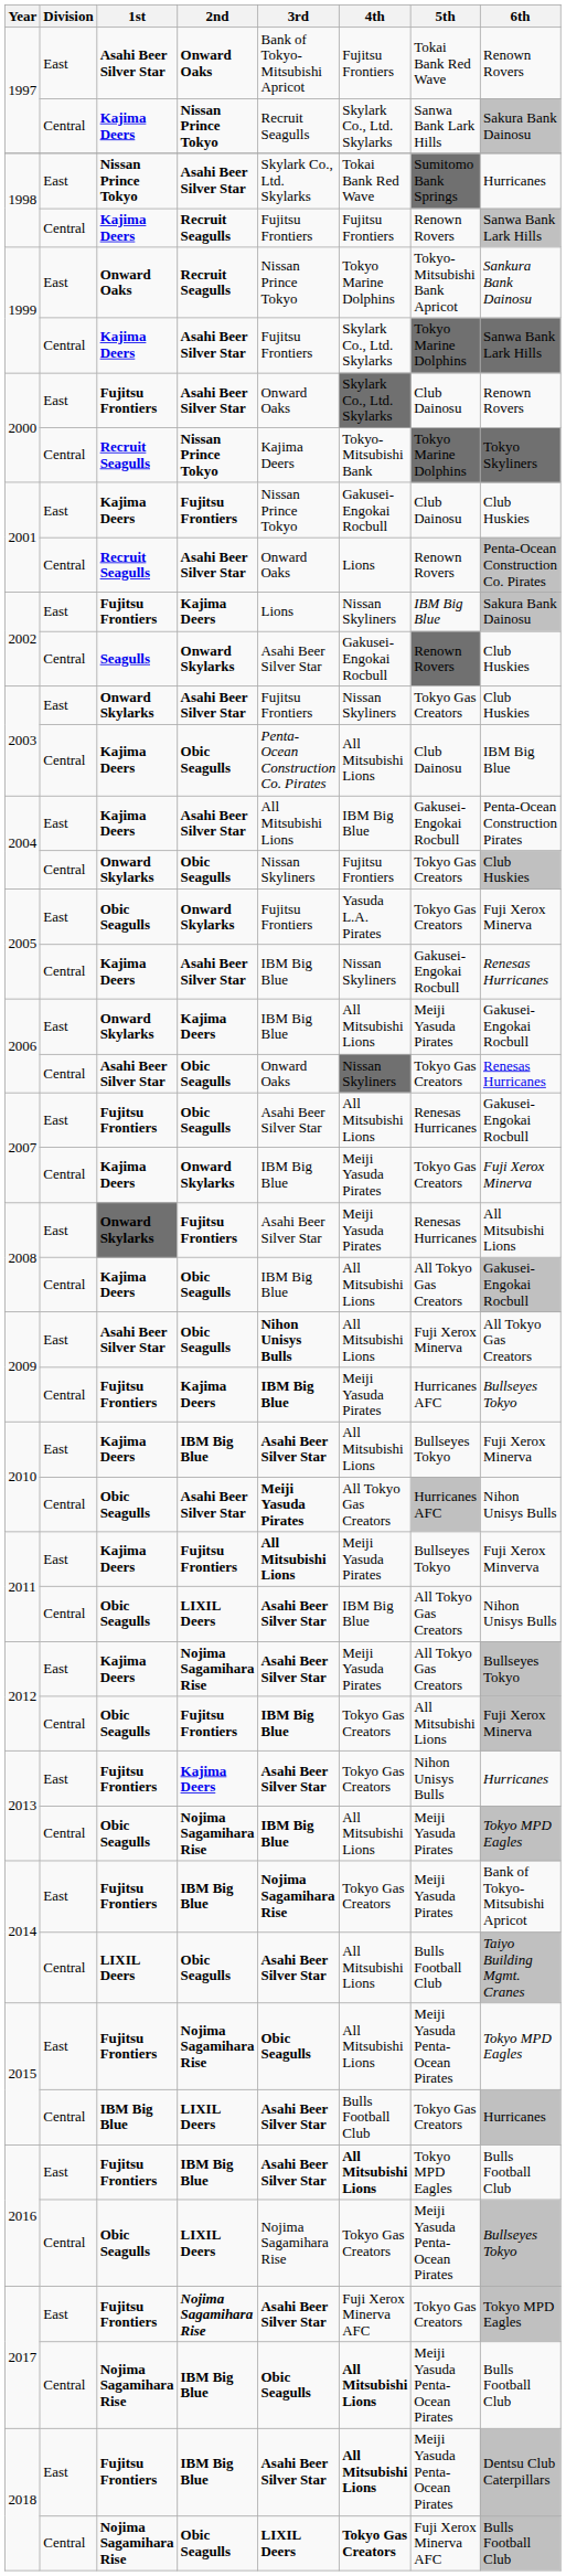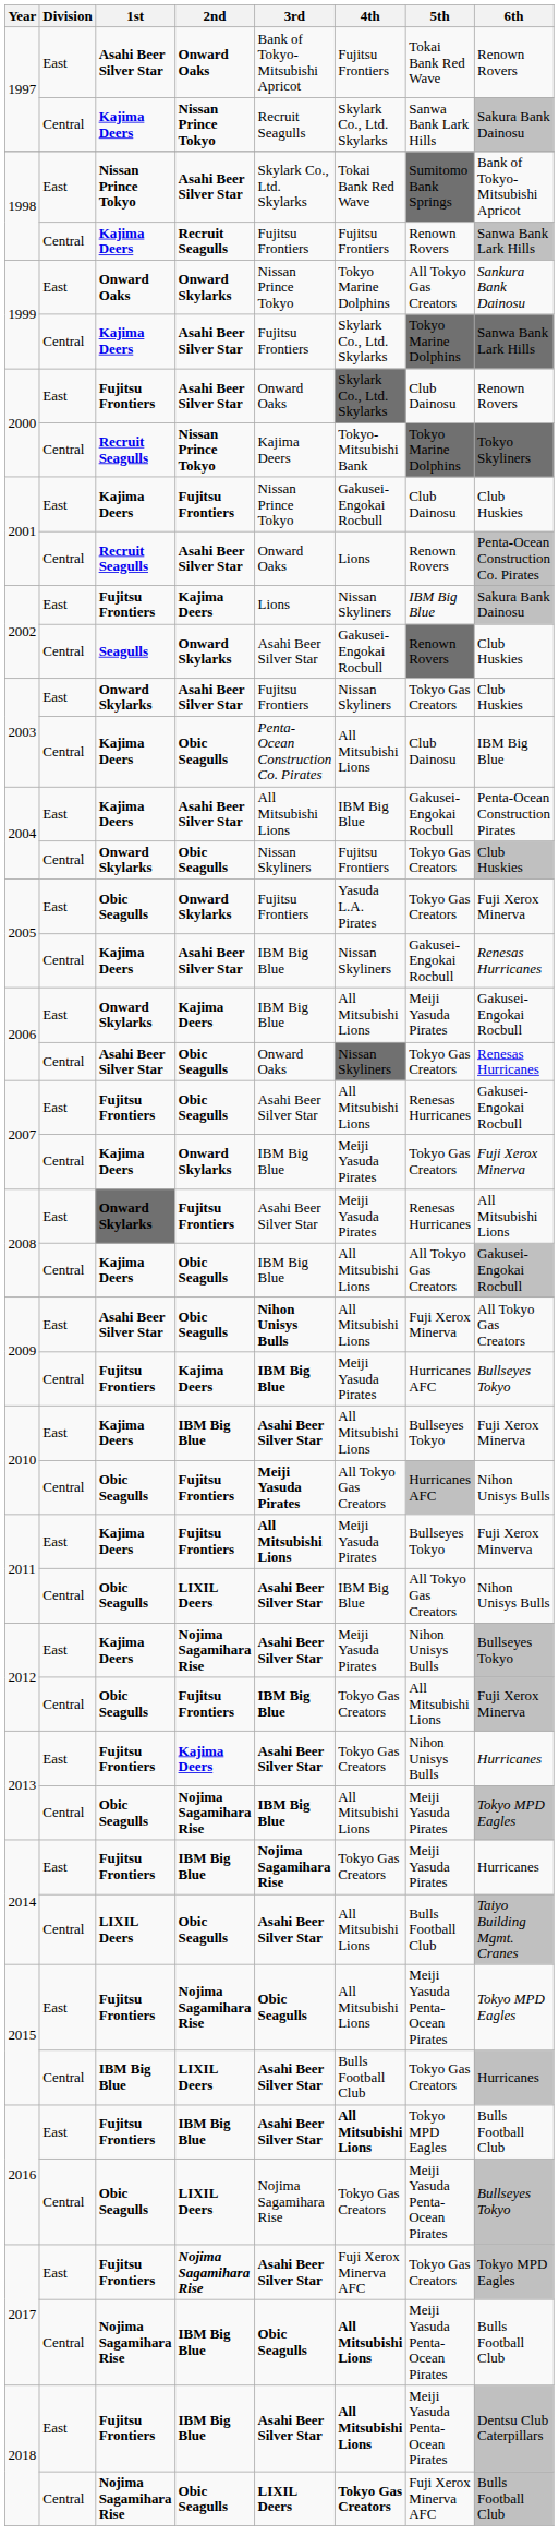 <table class="wikitable" style="text-align:left;width:95%;">
 <tr>
 <th>Year</th>
 <th>Division</th>
 <th>1st</th>
 <th>2nd</th>
 <th>3rd</th>
 <th>4th</th>
 <th>5th</th>
 <th>6th</th>
 </tr>
 <tr>
 <td rowspan="2">1997</td>
 <td>East</td>
 <td><strong>Asahi Beer Silver Star</strong></td>
 <td><strong>Onward Oaks</strong></td>
 <td>Bank of Tokyo-Mitsubishi Apricot</td>
 <td>Fujitsu Frontiers</td>
 <td>Tokai Bank Red Wave</td>
 <td>Renown Rovers</td>
 </tr>
 <tr>
 <td>Central</td>
 <td><strong><a href='#'>Kajima Deers</a></strong></td>
 <td><strong>Nissan Prince Tokyo</strong></td>
 <td>Recruit Seagulls</td>
 <td>Skylark Co., Ltd. Skylarks</td>
 <td>Sanwa Bank Lark Hills</td>
 <td style="background-color:#C0C0C0">Sakura Bank Dainosu</td>
 </tr>
 <tr>
 </tr>
 <tr>
 <td rowspan="2">1998</td>
 <td>East</td>
 <td><strong>Nissan Prince Tokyo</strong></td>
 <td><strong>Asahi Beer Silver Star</strong></td>
 <td>Skylark Co., Ltd. Skylarks</td>
 <td>Tokai Bank Red Wave</td>
 <td style="background-color:#707070">Sumitomo Bank Springs</td>
-<td>Hurricanes</td>
+<td>Bank of Tokyo-Mitsubishi Apricot</td>
 </tr>
 <tr>
 <td>Central</td>
 <td><strong><a href='#'>Kajima Deers</a></strong></td>
 <td><strong>Recruit Seagulls</strong></td>
 <td>Fujitsu Frontiers</td>
 <td>Fujitsu Frontiers</td>
 <td>Renown Rovers</td>
 <td style="background-color:#C0C0C0">Sanwa Bank Lark Hills</td>
 </tr>
 <tr>
 <td rowspan="2">1999</td>
 <td>East</td>
 <td><strong>Onward Oaks</strong></td>
-<td><strong>Recruit Seagulls</strong></td>
+<td><strong>Onward Skylarks</strong></td>
 <td>Nissan Prince Tokyo</td>
 <td>Tokyo Marine Dolphins</td>
-<td>Tokyo-Mitsubishi Bank Apricot</td>
+<td>All Tokyo Gas Creators</td>
 <td><em>Sankura Bank Dainosu</em></td>
 </tr>
 <tr>
 <td>Central</td>
 <td><strong><a href='#'>Kajima Deers</a></strong></td>
 <td><strong>Asahi Beer Silver Star</strong></td>
 <td>Fujitsu Frontiers</td>
 <td>Skylark Co., Ltd. Skylarks</td>
 <td style="background-color:#707070">Tokyo Marine Dolphins</td>
 <td style="background-color:#707070">Sanwa Bank Lark Hills</td>
 </tr>
 <tr>
 <td rowspan="2">2000</td>
 <td>East</td>
 <td><strong>Fujitsu Frontiers</strong></td>
 <td><strong>Asahi Beer Silver Star</strong></td>
 <td>Onward Oaks</td>
 <td style="background-color:#707070">Skylark Co., Ltd. Skylarks</td>
 <td>Club Dainosu</td>
 <td>Renown Rovers</td>
 </tr>
 <tr>
 <td>Central</td>
 <td><strong><a href='#'>Recruit Seagulls</a></strong></td>
 <td><strong>Nissan Prince Tokyo</strong></td>
 <td>Kajima Deers</td>
 <td>Tokyo-Mitsubishi Bank</td>
 <td style="background-color:#707070">Tokyo Marine Dolphins</td>
 <td style="background-color:#707070">Tokyo Skyliners</td>
 </tr>
 <tr>
 <td rowspan="2">2001</td>
 <td>East</td>
 <td><strong>Kajima Deers</strong></td>
 <td><strong>Fujitsu Frontiers</strong></td>
 <td>Nissan Prince Tokyo</td>
 <td>Gakusei-Engokai Rocbull</td>
 <td>Club Dainosu</td>
 <td>Club Huskies</td>
 </tr>
 <tr>
 <td>Central</td>
 <td><strong><a href='#'>Recruit Seagulls</a></strong></td>
 <td><strong>Asahi Beer Silver Star</strong></td>
 <td>Onward Oaks</td>
 <td>Lions</td>
 <td>Renown Rovers</td>
 <td style="background-color:#C0C0C0">Penta-Ocean Construction Co. Pirates</td>
 </tr>
 <tr>
 <td rowspan="2">2002</td>
 <td>East</td>
 <td><strong>Fujitsu Frontiers</strong></td>
 <td><strong>Kajima Deers</strong></td>
 <td>Lions</td>
 <td>Nissan Skyliners</td>
 <td><em>IBM Big Blue</em></td>
 <td style="background-color:#C0C0C0">Sakura Bank Dainosu</td>
 </tr>
 <tr>
 <td>Central</td>
 <td><strong><a href='#'>Seagulls</a></strong></td>
 <td><strong>Onward Skylarks</strong></td>
 <td>Asahi Beer Silver Star</td>
 <td>Gakusei-Engokai Rocbull</td>
 <td style="background-color:#707070">Renown Rovers</td>
 <td>Club Huskies</td>
 </tr>
 <tr>
 <td rowspan="2">2003</td>
 <td>East</td>
 <td><strong>Onward Skylarks</strong></td>
 <td><strong>Asahi Beer Silver Star</strong></td>
 <td>Fujitsu Frontiers</td>
 <td>Nissan Skyliners</td>
 <td>Tokyo Gas Creators</td>
 <td>Club Huskies</td>
 </tr>
 <tr>
 <td>Central</td>
 <td><strong>Kajima Deers</strong></td>
 <td><strong>Obic Seagulls</strong></td>
 <td><em>Penta-Ocean Construction Co. Pirates</em></td>
 <td>All Mitsubishi Lions</td>
 <td>Club Dainosu</td>
 <td>IBM Big Blue</td>
 </tr>
 <tr>
 <td rowspan="2">2004</td>
 <td>East</td>
 <td><strong>Kajima Deers</strong></td>
 <td><strong>Asahi Beer Silver Star</strong></td>
 <td>All Mitsubishi Lions</td>
 <td>IBM Big Blue</td>
 <td>Gakusei-Engokai Rocbull</td>
 <td>Penta-Ocean Construction Pirates</td>
 </tr>
 <tr>
 <td>Central</td>
 <td><strong>Onward Skylarks</strong></td>
 <td><strong>Obic Seagulls</strong></td>
 <td>Nissan Skyliners</td>
 <td>Fujitsu Frontiers</td>
 <td>Tokyo Gas Creators</td>
 <td style="background-color:#C0C0C0">Club Huskies</td>
 </tr>
 <tr>
 <td rowspan="2">2005</td>
 <td>East</td>
 <td><strong>Obic Seagulls</strong></td>
 <td><strong>Onward Skylarks</strong></td>
 <td>Fujitsu Frontiers</td>
 <td>Yasuda L.A. Pirates</td>
 <td>Tokyo Gas Creators</td>
 <td>Fuji Xerox Minerva</td>
 </tr>
 <tr>
 <td>Central</td>
 <td><strong>Kajima Deers</strong></td>
 <td><strong>Asahi Beer Silver Star</strong></td>
 <td>IBM Big Blue</td>
 <td>Nissan Skyliners</td>
 <td>Gakusei-Engokai Rocbull</td>
 <td><em>Renesas Hurricanes</em></td>
 </tr>
 <tr>
 <td rowspan="2">2006</td>
 <td>East</td>
 <td><strong>Onward Skylarks</strong></td>
 <td><strong>Kajima Deers</strong></td>
 <td>IBM Big Blue</td>
 <td>All Mitsubishi Lions</td>
 <td>Meiji Yasuda Pirates</td>
 <td>Gakusei-Engokai Rocbull</td>
 </tr>
 <tr>
 <td>Central</td>
 <td><strong>Asahi Beer Silver Star</strong></td>
 <td><strong>Obic Seagulls</strong></td>
 <td>Onward Oaks</td>
 <td style="background-color:#707070">Nissan Skyliners</td>
 <td>Tokyo Gas Creators</td>
 <td><a href='#'>Renesas Hurricanes</a></td>
 </tr>
 <tr>
 <td rowspan="2">2007</td>
 <td>East</td>
 <td><strong>Fujitsu Frontiers</strong></td>
 <td><strong>Obic Seagulls</strong></td>
 <td>Asahi Beer Silver Star</td>
 <td>All Mitsubishi Lions</td>
 <td>Renesas Hurricanes</td>
 <td>Gakusei-Engokai Rocbull</td>
 </tr>
 <tr>
 <td>Central</td>
 <td><strong>Kajima Deers</strong></td>
 <td><strong>Onward Skylarks</strong></td>
 <td>IBM Big Blue</td>
 <td>Meiji Yasuda Pirates</td>
 <td>Tokyo Gas Creators</td>
 <td><em>Fuji Xerox Minerva</em></td>
 </tr>
 <tr>
 <td rowspan="2">2008</td>
 <td>East</td>
 <td style="background-color:#707070"><strong>Onward Skylarks</strong></td>
 <td><strong>Fujitsu Frontiers</strong></td>
 <td>Asahi Beer Silver Star</td>
 <td>Meiji Yasuda Pirates</td>
 <td>Renesas Hurricanes</td>
 <td>All Mitsubishi Lions</td>
 </tr>
 <tr>
 <td>Central</td>
 <td><strong>Kajima Deers</strong></td>
 <td><strong>Obic Seagulls</strong></td>
 <td>IBM Big Blue</td>
 <td>All Mitsubishi Lions</td>
 <td>All Tokyo Gas Creators</td>
 <td style="background-color:#C0C0C0">Gakusei-Engokai Rocbull</td>
 </tr>
 <tr>
 <td rowspan="2">2009</td>
 <td>East</td>
 <td><strong>Asahi Beer Silver Star</strong></td>
 <td><strong>Obic Seagulls</strong></td>
 <td><strong>Nihon Unisys Bulls</strong></td>
 <td>All Mitsubishi Lions</td>
 <td>Fuji Xerox Minerva</td>
 <td>All Tokyo Gas Creators</td>
 </tr>
 <tr>
 <td>Central</td>
 <td><strong>Fujitsu Frontiers</strong></td>
 <td><strong>Kajima Deers</strong></td>
 <td><strong>IBM Big Blue</strong></td>
 <td>Meiji Yasuda Pirates</td>
 <td>Hurricanes AFC</td>
 <td><em>Bullseyes Tokyo</em></td>
 </tr>
 <tr>
 <td rowspan="2">2010</td>
 <td>East</td>
 <td><strong>Kajima Deers</strong></td>
 <td><strong>IBM Big Blue</strong></td>
 <td><strong>Asahi Beer Silver Star</strong></td>
 <td>All Mitsubishi Lions</td>
 <td>Bullseyes Tokyo</td>
 <td>Fuji Xerox Minerva</td>
 </tr>
 <tr>
 <td>Central</td>
 <td><strong>Obic Seagulls</strong></td>
-<td><strong>Asahi Beer Silver Star</strong></td>
+<td><strong>Fujitsu Frontiers</strong></td>
 <td><strong>Meiji Yasuda Pirates</strong></td>
 <td>All Tokyo Gas Creators</td>
 <td style="background-color:#C0C0C0">Hurricanes AFC</td>
 <td>Nihon Unisys Bulls</td>
 </tr>
 <tr>
 <td rowspan="2">2011</td>
 <td>East</td>
 <td><strong>Kajima Deers</strong></td>
 <td><strong>Fujitsu Frontiers</strong></td>
 <td><strong>All Mitsubishi Lions</strong></td>
 <td>Meiji Yasuda Pirates</td>
 <td>Bullseyes Tokyo</td>
 <td>Fuji Xerox Minverva</td>
 </tr>
 <tr>
 <td>Central</td>
 <td><strong>Obic Seagulls</strong></td>
 <td><strong>LIXIL Deers</strong></td>
 <td><strong>Asahi Beer Silver Star</strong></td>
 <td>IBM Big Blue</td>
 <td>All Tokyo Gas Creators</td>
 <td>Nihon Unisys Bulls</td>
 </tr>
 <tr>
 <td rowspan="2">2012</td>
 <td>East</td>
 <td><strong>Kajima Deers</strong></td>
 <td><strong>Nojima Sagamihara Rise</strong></td>
 <td><strong>Asahi Beer Silver Star</strong></td>
 <td>Meiji Yasuda Pirates</td>
-<td>All Tokyo Gas Creators</td>
+<td>Nihon Unisys Bulls</td>
 <td style="background-color:#C0C0C0">Bullseyes Tokyo</td>
 </tr>
 <tr>
 <td>Central</td>
 <td><strong>Obic Seagulls</strong></td>
 <td><strong>Fujitsu Frontiers</strong></td>
 <td><strong>IBM Big Blue</strong></td>
 <td>Tokyo Gas Creators</td>
 <td>All Mitsubishi Lions</td>
 <td style="background-color:#C0C0C0">Fuji Xerox Minerva</td>
 </tr>
 <tr>
 <td rowspan="2">2013</td>
 <td>East</td>
 <td><strong>Fujitsu Frontiers</strong></td>
 <td><strong><a href='#'>Kajima Deers</a></strong></td>
 <td><strong>Asahi Beer Silver Star</strong></td>
 <td>Tokyo Gas Creators</td>
 <td>Nihon Unisys Bulls</td>
 <td><em>Hurricanes</em></td>
 </tr>
 <tr>
 <td>Central</td>
 <td><strong>Obic Seagulls</strong></td>
 <td><strong>Nojima Sagamihara Rise</strong></td>
 <td><strong>IBM Big Blue</strong></td>
 <td>All Mitsubishi Lions</td>
 <td>Meiji Yasuda Pirates</td>
 <td style="background-color:#C0C0C0"><em>Tokyo MPD Eagles</em></td>
 </tr>
 <tr>
 <td rowspan="2">2014</td>
 <td>East</td>
 <td><strong>Fujitsu Frontiers</strong></td>
 <td><strong>IBM Big Blue</strong></td>
 <td><strong>Nojima Sagamihara Rise</strong></td>
 <td>Tokyo Gas Creators</td>
 <td>Meiji Yasuda Pirates</td>
-<td>Bank of Tokyo-Mitsubishi Apricot</td>
+<td>Hurricanes</td>
 </tr>
 <tr>
 <td>Central</td>
 <td><strong>LIXIL Deers</strong></td>
 <td><strong>Obic Seagulls</strong></td>
 <td><strong>Asahi Beer Silver Star</strong></td>
 <td>All Mitsubishi Lions</td>
 <td>Bulls Football Club</td>
 <td style="background-color:#C0C0C0"><em>Taiyo Building Mgmt. Cranes</em></td>
 </tr>
 <tr>
 <td rowspan="2">2015</td>
 <td>East</td>
 <td><strong>Fujitsu Frontiers</strong></td>
 <td><strong>Nojima Sagamihara Rise</strong></td>
 <td><strong>Obic Seagulls</strong></td>
 <td>All Mitsubishi Lions</td>
 <td>Meiji Yasuda Penta-Ocean Pirates</td>
 <td><em>Tokyo MPD Eagles</em></td>
 </tr>
 <tr>
 <td>Central</td>
 <td><strong>IBM Big Blue</strong></td>
 <td><strong>LIXIL Deers</strong></td>
 <td><strong>Asahi Beer Silver Star</strong></td>
 <td>Bulls Football Club</td>
 <td>Tokyo Gas Creators</td>
 <td style="background-color:#C0C0C0">Hurricanes</td>
 </tr>
 <tr>
 <td rowspan="2">2016</td>
 <td>East</td>
 <td><strong>Fujitsu Frontiers</strong></td>
 <td><strong>IBM Big Blue</strong></td>
 <td><strong>Asahi Beer Silver Star</strong></td>
 <td><strong>All Mitsubishi Lions</strong></td>
 <td>Tokyo MPD Eagles</td>
 <td>Bulls Football Club</td>
 </tr>
 <tr>
 <td>Central</td>
 <td><strong>Obic Seagulls</strong></td>
 <td><strong>LIXIL Deers</strong></td>
 <td>Nojima Sagamihara Rise</td>
 <td>Tokyo Gas Creators</td>
 <td>Meiji Yasuda Penta-Ocean Pirates</td>
 <td style="background-color:#C0C0C0"><em>Bullseyes Tokyo</em></td>
 </tr>
 <tr>
 <td rowspan="2">2017</td>
 <td>East</td>
 <td><strong>Fujitsu Frontiers</strong></td>
 <td><strong><em>Nojima Sagamihara Rise</em></strong></td>
 <td><strong>Asahi Beer Silver Star</strong></td>
 <td>Fuji Xerox Minerva AFC</td>
 <td>Tokyo Gas Creators</td>
 <td style="background-color:#C0C0C0">Tokyo MPD Eagles</td>
 </tr>
 <tr>
 <td>Central</td>
 <td><strong>Nojima Sagamihara Rise</strong></td>
 <td><strong>IBM Big Blue</strong></td>
 <td><strong>Obic Seagulls</strong></td>
 <td><strong>All Mitsubishi Lions</strong></td>
 <td>Meiji Yasuda Penta-Ocean Pirates</td>
 <td>Bulls Football Club</td>
 </tr>
 <tr>
 <td rowspan="2">2018</td>
 <td>East</td>
 <td><strong>Fujitsu Frontiers</strong></td>
 <td><strong>IBM Big Blue</strong></td>
 <td><strong>Asahi Beer Silver Star</strong></td>
 <td><strong>All Mitsubishi Lions</strong></td>
 <td>Meiji Yasuda Penta-Ocean Pirates</td>
 <td style="background-color:#C0C0C0">Dentsu Club Caterpillars</td>
 </tr>
 <tr>
 <td>Central</td>
 <td><strong>Nojima Sagamihara Rise</strong></td>
 <td><strong>Obic Seagulls</strong></td>
 <td><strong>LIXIL Deers</strong></td>
 <td><strong>Tokyo Gas Creators</strong></td>
 <td>Fuji Xerox Minerva AFC</td>
 <td style="background-color:#C0C0C0">Bulls Football Club</td>
 </tr>
 </table>
